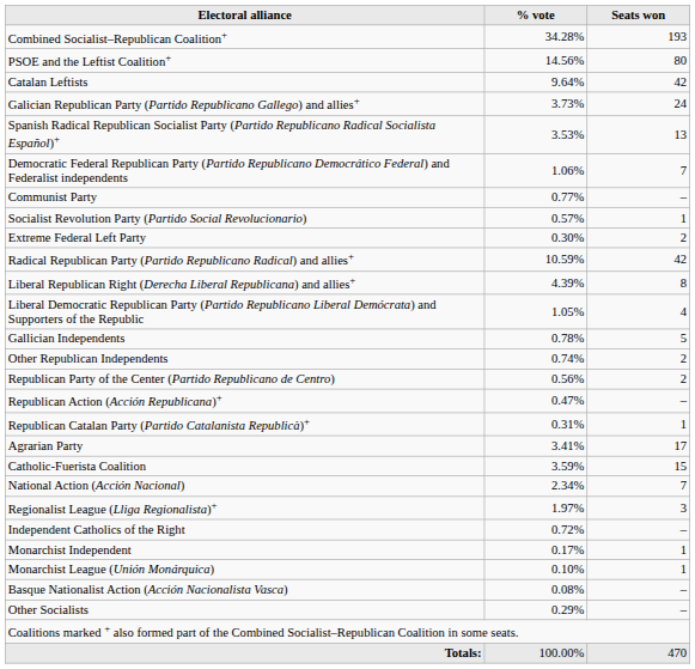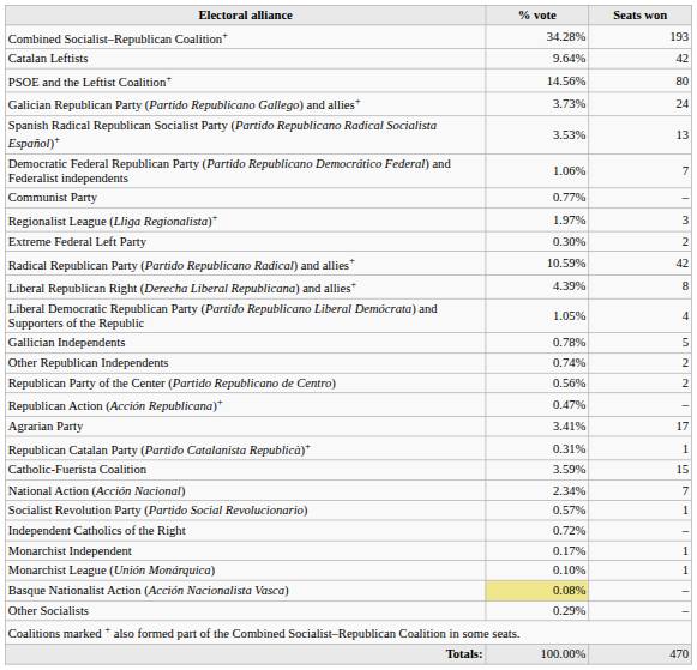 <table class="sortable wikitable">
 <tr>
 <th style="background-color:#E9E9E9" align=left valign=top width="70%">Electoral alliance</th>
 <th style="background-color:#E9E9E9" align=right width="15%">% vote</th>
 <th style="background-color:#E9E9E9" align=right width="15%">Seats won</th>
 </tr>
 <tr>
 <td align=left>Combined Socialist–Republican Coalition<sup>+</sup></td>
 <td align="right">34.28%</td>
 <td align="right">193</td>
 </tr>
 <tr>
+<td align=left>Catalan Leftists</td>
+<td align="right">9.64%</td>
+<td align="right">42</td>
+</tr>
+<tr>
 <td align=left>PSOE and the Leftist Coalition<sup>+</sup></td>
 <td align="right">14.56%</td>
 <td align="right">80</td>
-</tr>
-<tr>
-<td align=left>Catalan Leftists</td>
-<td align="right">9.64%</td>
-<td align="right">42</td>
 </tr>
 <tr>
 <td align=left>Galician Republican Party (<em>Partido Republicano Gallego</em>) and allies<sup>+</sup></td>
 <td align="right">3.73%</td>
 <td align="right">24</td>
 </tr>
 <tr>
 <td align=left>Spanish Radical Republican Socialist Party (<em>Partido Republicano Radical Socialista Español</em>)<sup>+</sup></td>
 <td align="right">3.53%</td>
 <td align="right">13</td>
 </tr>
 <tr>
 <td align=left>Democratic Federal Republican Party (<em>Partido Republicano Democrático Federal</em>) and Federalist independents</td>
 <td align="right">1.06%</td>
 <td align="right">7</td>
 </tr>
 <tr>
 <td align=left>Communist Party</td>
 <td align="right">0.77%</td>
 <td align="right">–</td>
 </tr>
 <tr>
-<td align=left>Socialist Revolution Party (<em>Partido Social Revolucionario</em>)</td>
-<td align="right">0.57%</td>
-<td align="right">1</td>
+<td align=left>Regionalist League (<em>Lliga Regionalista</em>)<sup>+</sup></td>
+<td align="right">1.97%</td>
+<td align="right">3</td>
 </tr>
 <tr>
 <td align=left>Extreme Federal Left Party</td>
 <td align="right">0.30%</td>
 <td align="right">2</td>
 </tr>
 <tr>
 <td align=left>Radical Republican Party (<em>Partido Republicano Radical</em>) and allies<sup>+</sup></td>
 <td align="right">10.59%</td>
 <td align="right">42</td>
 </tr>
 <tr>
 <td align=left>Liberal Republican Right (<em>Derecha Liberal Republicana</em>) and allies<sup>+</sup></td>
 <td align="right">4.39%</td>
 <td align="right">8</td>
 </tr>
 <tr>
 <td align=left>Liberal Democratic Republican Party (<em>Partido Republicano Liberal Demócrata</em>) and Supporters of the Republic</td>
 <td align="right">1.05%</td>
 <td align="right">4</td>
 </tr>
 <tr>
 <td align=left>Gallician Independents</td>
 <td align="right">0.78%</td>
 <td align="right">5</td>
 </tr>
 <tr>
 <td align=left>Other Republican Independents</td>
 <td align="right">0.74%</td>
 <td align="right">2</td>
 </tr>
 <tr>
 <td align=left>Republican Party of the Center (<em>Partido Republicano de Centro</em>)</td>
 <td align="right">0.56%</td>
 <td align="right">2</td>
 </tr>
 <tr>
 <td align=left>Republican Action (<em>Acción Republicana</em>)<sup>+</sup></td>
 <td align="right">0.47%</td>
 <td align="right">–</td>
 </tr>
 <tr>
+<td align=left>Agrarian Party</td>
+<td align="right">3.41%</td>
+<td align="right">17</td>
+</tr>
+<tr>
 <td align=left>Republican Catalan Party (<em>Partido Catalanista Republicà</em>)<sup>+</sup></td>
 <td align="right">0.31%</td>
 <td align="right">1</td>
-</tr>
-<tr>
-<td align=left>Agrarian Party</td>
-<td align="right">3.41%</td>
-<td align="right">17</td>
 </tr>
 <tr>
 <td align=left>Catholic-Fuerista Coalition</td>
 <td align="right">3.59%</td>
 <td align="right">15</td>
 </tr>
 <tr>
 <td align=left>National Action (<em>Acción Nacional</em>)</td>
 <td align="right">2.34%</td>
 <td align="right">7</td>
 </tr>
 <tr>
-<td align=left>Regionalist League (<em>Lliga Regionalista</em>)<sup>+</sup></td>
-<td align="right">1.97%</td>
-<td align="right">3</td>
+<td align=left>Socialist Revolution Party (<em>Partido Social Revolucionario</em>)</td>
+<td align="right">0.57%</td>
+<td align="right">1</td>
 </tr>
 <tr>
 <td align=left>Independent Catholics of the Right</td>
 <td align="right">0.72%</td>
 <td align="right">–</td>
 </tr>
 <tr>
 <td align=left>Monarchist Independent</td>
 <td align="right">0.17%</td>
 <td align="right">1</td>
 </tr>
 <tr>
 <td align=left>Monarchist League (<em>Unión Monárquica</em>)</td>
 <td align="right">0.10%</td>
 <td align="right">1</td>
 </tr>
 <tr>
 <td align=left>Basque Nationalist Action (<em>Acción Nacionalista Vasca</em>)</td>
-<td align="right">0.08%</td>
+<td align="right" style="background: khaki;">0.08%</td>
 <td align="right">–</td>
 </tr>
 <tr>
 <td align=left>Other Socialists</td>
 <td align="right">0.29%</td>
 <td align="right">–</td>
 </tr>
 <tr>
 <td colspan="3">Coalitions marked <sup>+</sup> also formed part of the Combined Socialist–Republican Coalition in some seats.</td>
 </tr>
 <tr>
 <td align="right" style="background-color:#E9E9E9"><strong>Totals:</strong></td>
 <td align="right" style="background-color:#E9E9E9">100.00%</td>
 <td align="right" style="background-color:#E9E9E9">470</td>
 </tr>
 </table>
